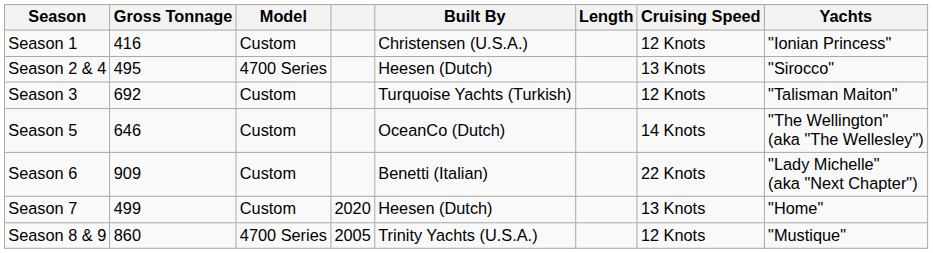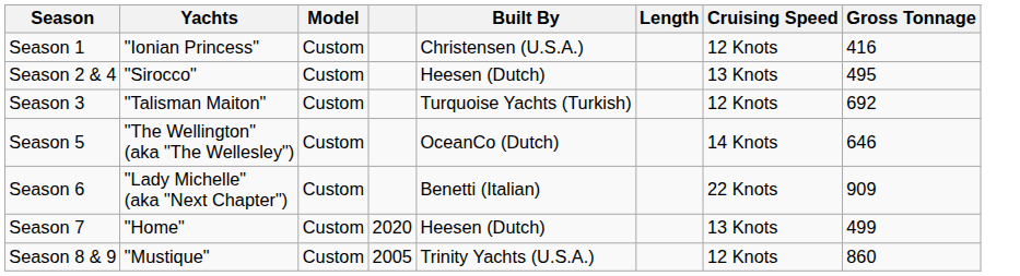 <table class="wikitable">
 <tr>
 <th>Season</th>
-<th>Gross Tonnage</th>
+<th>Yachts</th>
 <th>Model</th>
 <th></th>
 <th>Built By</th>
 <th>Length</th>
 <th>Cruising Speed</th>
-<th>Yachts</th>
+<th>Gross Tonnage</th>
 </tr>
 <tr>
 <td>Season 1</td>
-<td>416</td>
+<td>"Ionian Princess"</td>
 <td>Custom</td>
 <td></td>
 <td>Christensen (U.S.A.)</td>
 <td> </td>
 <td>12 Knots</td>
-<td>"Ionian Princess"</td>
+<td>416</td>
 </tr>
 <tr>
 <td>Season 2 & 4</td>
-<td>495</td>
-<td>4700 Series</td>
+<td>"Sirocco"</td>
+<td>Custom</td>
 <td></td>
 <td>Heesen (Dutch)</td>
 <td> </td>
 <td>13 Knots</td>
-<td>"Sirocco"</td>
+<td>495</td>
 </tr>
 <tr>
 <td>Season 3</td>
-<td>692</td>
+<td>"Talisman Maiton"</td>
 <td>Custom</td>
 <td></td>
 <td>Turquoise Yachts (Turkish)</td>
 <td> </td>
 <td>12 Knots</td>
-<td>"Talisman Maiton"</td>
+<td>692</td>
 </tr>
 <tr>
 <td>Season 5</td>
-<td>646</td>
+<td>"The Wellington"<br>(aka "The Wellesley")</td>
 <td>Custom</td>
 <td></td>
 <td>OceanCo (Dutch)</td>
 <td> </td>
 <td>14 Knots</td>
-<td>"The Wellington"<br>(aka "The Wellesley")</td>
+<td>646</td>
 </tr>
 <tr>
 <td>Season 6</td>
-<td>909</td>
+<td>"Lady Michelle"<br>(aka "Next Chapter")</td>
 <td>Custom</td>
 <td></td>
 <td>Benetti (Italian)</td>
 <td> </td>
 <td>22 Knots</td>
-<td>"Lady Michelle"<br>(aka "Next Chapter")</td>
+<td>909</td>
 </tr>
 <tr>
 <td>Season 7</td>
-<td>499</td>
+<td>"Home"</td>
 <td>Custom</td>
 <td>2020</td>
 <td>Heesen (Dutch)</td>
 <td> </td>
 <td>13 Knots</td>
-<td>"Home"</td>
+<td>499</td>
 </tr>
 <tr>
 <td>Season 8 & 9</td>
-<td>860</td>
-<td>4700 Series</td>
+<td>"Mustique"</td>
+<td>Custom</td>
 <td>2005</td>
 <td>Trinity Yachts (U.S.A.)</td>
 <td></td>
 <td>12 Knots</td>
-<td>"Mustique"</td>
+<td>860</td>
 </tr>
 </table>
